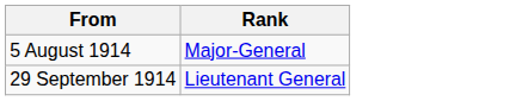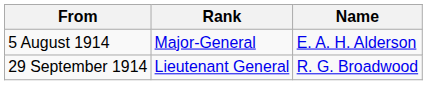 <table class="wikitable">
 <tr>
 <th>From</th>
 <th>Rank</th>
+<th>Name</th>
 </tr>
 <tr>
 <td>5 August 1914</td>
 <td><a href='#'>Major-General</a></td>
+<td><a href='#'>E. A. H. Alderson</a></td>
 </tr>
 <tr>
 <td>29 September 1914</td>
 <td><a href='#'>Lieutenant General</a></td>
+<td><a href='#'>R. G. Broadwood</a></td>
 </tr>
 </table>
